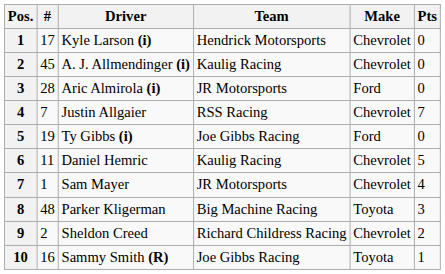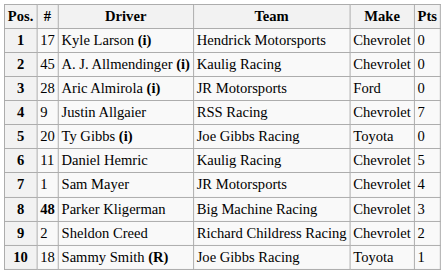 <table class="wikitable" style="font-size:95%">
 <tr>
 <th>Pos.</th>
 <th>#</th>
 <th>Driver</th>
 <th>Team</th>
 <th>Make</th>
 <th>Pts</th>
 </tr>
 <tr>
 <th>1</th>
 <td>17</td>
 <td>Kyle Larson <strong>(i)</strong></td>
 <td>Hendrick Motorsports</td>
 <td>Chevrolet</td>
 <td>0</td>
 </tr>
 <tr>
 <th>2</th>
 <td>45</td>
 <td>A. J. Allmendinger <strong>(i)</strong></td>
 <td>Kaulig Racing</td>
 <td>Chevrolet</td>
 <td>0</td>
 </tr>
 <tr>
 <th>3</th>
 <td>28</td>
 <td>Aric Almirola <strong>(i)</strong></td>
 <td>JR Motorsports</td>
 <td>Ford</td>
 <td>0</td>
 </tr>
 <tr>
 <th>4</th>
-<td>7</td>
+<td>9</td>
 <td>Justin Allgaier</td>
 <td>RSS Racing</td>
 <td>Chevrolet</td>
 <td>7</td>
 </tr>
 <tr>
 <th>5</th>
-<td>19</td>
+<td>20</td>
 <td>Ty Gibbs <strong>(i)</strong></td>
 <td>Joe Gibbs Racing</td>
-<td>Ford</td>
+<td>Toyota</td>
 <td>0</td>
 </tr>
 <tr>
 <th>6</th>
 <td>11</td>
 <td>Daniel Hemric</td>
 <td>Kaulig Racing</td>
 <td>Chevrolet</td>
 <td>5</td>
 </tr>
 <tr>
 <th>7</th>
 <td>1</td>
 <td>Sam Mayer</td>
 <td>JR Motorsports</td>
 <td>Chevrolet</td>
 <td>4</td>
 </tr>
 <tr>
 <th>8</th>
-<td>48</td>
+<td><strong>48</strong></td>
 <td>Parker Kligerman</td>
 <td>Big Machine Racing</td>
-<td>Toyota</td>
+<td>Chevrolet</td>
 <td>3</td>
 </tr>
 <tr>
 <th>9</th>
 <td>2</td>
 <td>Sheldon Creed</td>
 <td>Richard Childress Racing</td>
 <td>Chevrolet</td>
 <td>2</td>
 </tr>
 <tr>
 <th>10</th>
-<td>16</td>
+<td>18</td>
 <td>Sammy Smith <strong>(R)</strong></td>
 <td>Joe Gibbs Racing</td>
 <td>Toyota</td>
 <td>1</td>
 </tr>
 </table>
